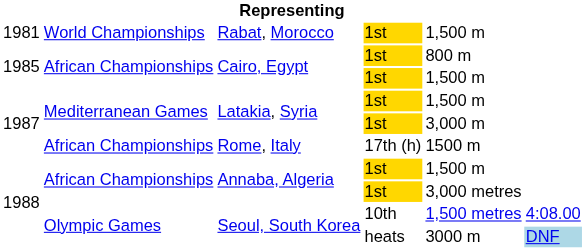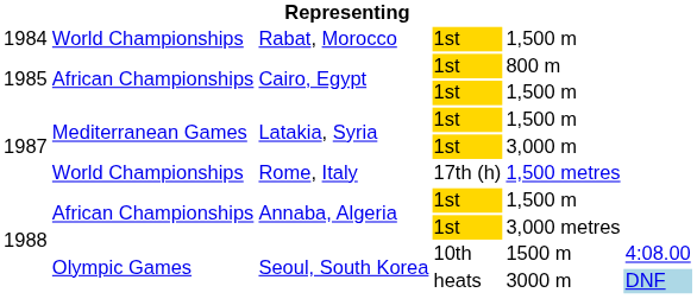 <table>
 <tr>
 <th colspan="6">Representing </th>
 </tr>
 <tr>
-<td>1981</td>
+<td>1984</td>
 <td><a href='#'>World Championships</a></td>
 <td><a href='#'>Rabat</a>, <a href='#'>Morocco</a></td>
 <td bgcolor=gold>1st</td>
 <td>1,500 m</td>
 <td></td>
 </tr>
 <tr>
 <td rowspan=2>1985</td>
 <td rowspan=2><a href='#'>African Championships</a></td>
 <td rowspan=2><a href='#'>Cairo, Egypt</a></td>
 <td bgcolor=gold>1st</td>
 <td>800 m</td>
 <td></td>
 </tr>
 <tr>
 <td bgcolor=gold>1st</td>
 <td>1,500 m</td>
 <td></td>
 </tr>
 <tr>
 <td rowspan=3>1987</td>
 <td rowspan=2><a href='#'>Mediterranean Games</a></td>
 <td rowspan=2><a href='#'>Latakia</a>, <a href='#'>Syria</a></td>
 <td bgcolor=gold>1st</td>
 <td>1,500 m</td>
 <td></td>
 </tr>
 <tr>
 <td bgcolor=gold>1st</td>
 <td>3,000 m</td>
 <td></td>
 </tr>
 <tr>
-<td><a href='#'>African Championships</a></td>
+<td><a href='#'>World Championships</a></td>
 <td><a href='#'>Rome</a>, <a href='#'>Italy</a></td>
 <td>17th (h)</td>
-<td>1500 m</td>
+<td><a href='#'>1,500 metres</a></td>
 <td></td>
 </tr>
 <tr>
 <td rowspan=4>1988</td>
 <td rowspan=2><a href='#'>African Championships</a></td>
 <td rowspan=2><a href='#'>Annaba, Algeria</a></td>
 <td bgcolor=gold>1st</td>
 <td>1,500 m</td>
 <td></td>
 </tr>
 <tr>
 <td bgcolor=gold>1st</td>
 <td>3,000 metres</td>
 <td></td>
 </tr>
 <tr>
 <td rowspan=2><a href='#'>Olympic Games</a></td>
 <td rowspan=2><a href='#'>Seoul, South Korea</a></td>
 <td>10th</td>
-<td><a href='#'>1,500 metres</a></td>
+<td>1500 m</td>
 <td><a href='#'>4:08.00</a></td>
 </tr>
 <tr>
 <td>heats</td>
 <td>3000 m</td>
 <td style="background: lightblue;"><a href='#'>DNF</a></td>
 </tr>
 </table>
